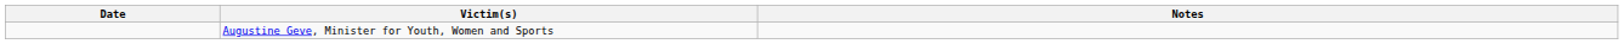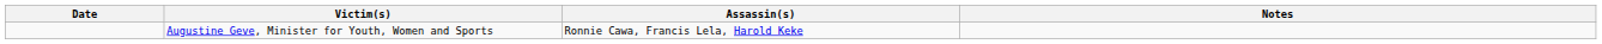 <table class="wikitable sortable" style="width:100%">
 <tr>
 <th style="width:10%">Date</th>
 <th style="width:25%">Victim(s)</th>
+<th style="width:25%">Assassin(s)</th>
 <th style="width:40%">Notes</th>
 </tr>
 <tr>
 <td></td>
 <td><a href='#'>Augustine Geve</a>, Minister for Youth, Women and Sports</td>
+<td>Ronnie Cawa, Francis Lela, <a href='#'>Harold Keke</a></td>
 <td></td>
 </tr>
 </table>
